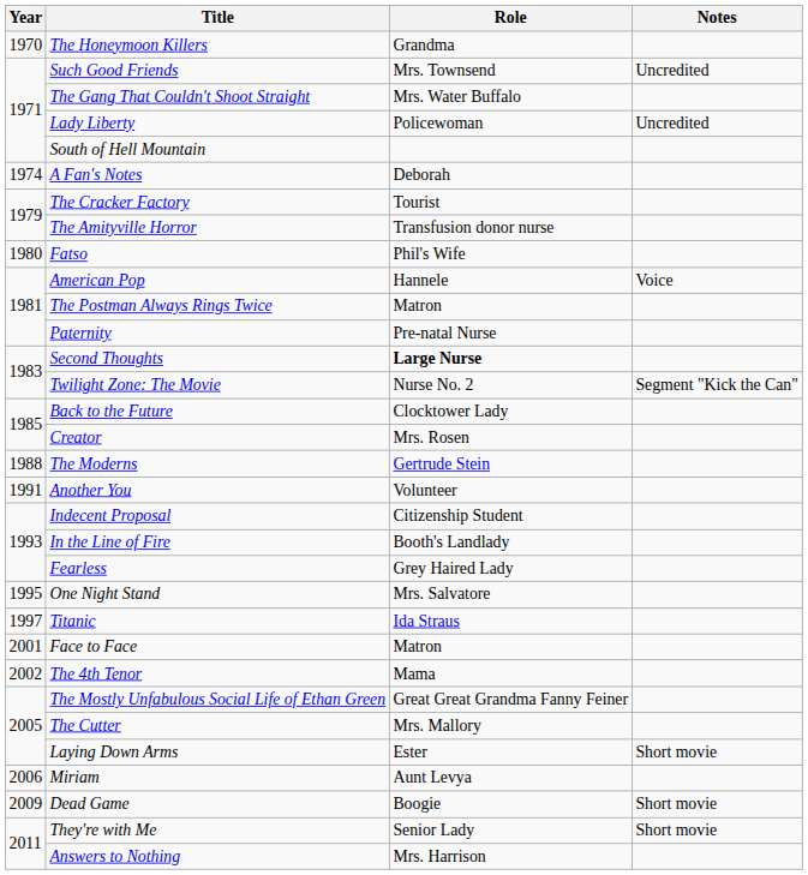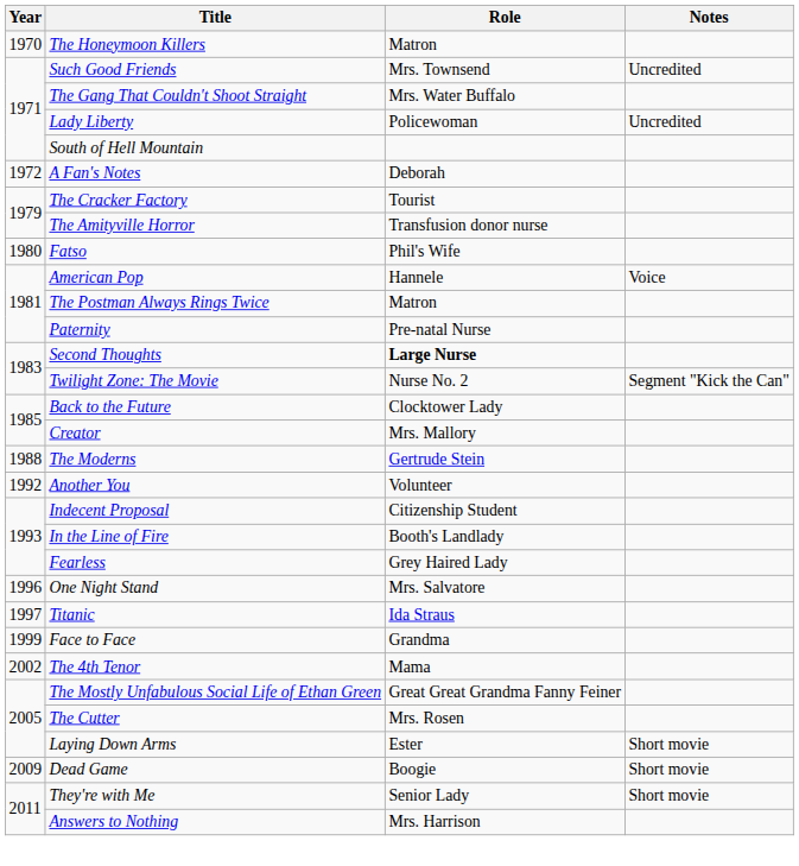 <table class="wikitable">
 <tr>
 <th>Year</th>
 <th>Title</th>
 <th>Role</th>
 <th>Notes</th>
 </tr>
 <tr>
 <td>1970</td>
 <td><em><a href='#'>The Honeymoon Killers</a></em></td>
-<td>Grandma</td>
+<td>Matron</td>
 <td></td>
 </tr>
 <tr>
 <td rowspan=4>1971</td>
 <td><em><a href='#'>Such Good Friends</a></em></td>
 <td>Mrs. Townsend</td>
 <td>Uncredited</td>
 </tr>
 <tr>
 <td><em><a href='#'>The Gang That Couldn't Shoot Straight</a></em></td>
 <td>Mrs. Water Buffalo</td>
 <td></td>
 </tr>
 <tr>
 <td><em><a href='#'>Lady Liberty</a></em></td>
 <td>Policewoman</td>
 <td>Uncredited</td>
 </tr>
 <tr>
 <td><em>South of Hell Mountain</em></td>
 <td></td>
 <td></td>
 </tr>
 <tr>
-<td>1974</td>
+<td>1972</td>
 <td><em><a href='#'>A Fan's Notes</a></em></td>
 <td>Deborah</td>
 <td></td>
 </tr>
 <tr>
 <td rowspan=2>1979</td>
 <td><em><a href='#'>The Cracker Factory</a></em></td>
 <td>Tourist</td>
 <td></td>
 </tr>
 <tr>
 <td><em><a href='#'>The Amityville Horror</a></em></td>
 <td>Transfusion donor nurse</td>
 <td></td>
 </tr>
 <tr>
 <td>1980</td>
 <td><em><a href='#'>Fatso</a></em></td>
 <td>Phil's Wife</td>
 <td></td>
 </tr>
 <tr>
 <td rowspan=3>1981</td>
 <td><em><a href='#'>American Pop</a></em></td>
 <td>Hannele</td>
 <td>Voice</td>
 </tr>
 <tr>
 <td><em><a href='#'>The Postman Always Rings Twice</a></em></td>
 <td>Matron</td>
 <td></td>
 </tr>
 <tr>
 <td><em><a href='#'>Paternity</a></em></td>
 <td>Pre-natal Nurse</td>
 <td></td>
 </tr>
 <tr>
 <td rowspan=2>1983</td>
 <td><em><a href='#'>Second Thoughts</a></em></td>
 <td><strong>Large Nurse</strong></td>
 <td></td>
 </tr>
 <tr>
 <td><em><a href='#'>Twilight Zone: The Movie</a></em></td>
 <td>Nurse No. 2</td>
 <td>Segment "Kick the Can"</td>
 </tr>
 <tr>
 <td rowspan=2>1985</td>
 <td><em><a href='#'>Back to the Future</a></em></td>
 <td>Clocktower Lady</td>
 <td></td>
 </tr>
 <tr>
 <td><em><a href='#'>Creator</a></em></td>
-<td>Mrs. Rosen</td>
+<td>Mrs. Mallory</td>
 <td></td>
 </tr>
 <tr>
 <td>1988</td>
 <td><em><a href='#'>The Moderns</a></em></td>
 <td><a href='#'>Gertrude Stein</a></td>
 <td></td>
 </tr>
 <tr>
-<td>1991</td>
+<td>1992</td>
 <td><em><a href='#'>Another You</a></em></td>
 <td>Volunteer</td>
 <td></td>
 </tr>
 <tr>
 <td rowspan=3>1993</td>
 <td><em><a href='#'>Indecent Proposal</a></em></td>
 <td>Citizenship Student</td>
 <td></td>
 </tr>
 <tr>
 <td><em><a href='#'>In the Line of Fire</a></em></td>
 <td>Booth's Landlady</td>
 <td></td>
 </tr>
 <tr>
 <td><em><a href='#'>Fearless</a></em></td>
 <td>Grey Haired Lady</td>
 <td></td>
 </tr>
 <tr>
-<td>1995</td>
+<td>1996</td>
 <td><em>One Night Stand</em></td>
 <td>Mrs. Salvatore</td>
 <td></td>
 </tr>
 <tr>
 <td>1997</td>
 <td><em><a href='#'>Titanic</a></em></td>
 <td><a href='#'>Ida Straus</a></td>
 <td></td>
 </tr>
 <tr>
-<td>2001</td>
+<td>1999</td>
 <td><em>Face to Face</em></td>
-<td>Matron</td>
+<td>Grandma</td>
 <td></td>
 </tr>
 <tr>
 <td>2002</td>
 <td><em><a href='#'>The 4th Tenor</a></em></td>
 <td>Mama</td>
 <td></td>
 </tr>
 <tr>
 <td rowspan=3>2005</td>
 <td><em><a href='#'>The Mostly Unfabulous Social Life of Ethan Green</a></em></td>
 <td>Great Great Grandma Fanny Feiner</td>
 <td></td>
 </tr>
 <tr>
 <td><em><a href='#'>The Cutter</a></em></td>
-<td>Mrs. Mallory</td>
+<td>Mrs. Rosen</td>
 <td></td>
 </tr>
 <tr>
 <td><em>Laying Down Arms</em></td>
 <td>Ester</td>
 <td>Short movie</td>
-</tr>
-<tr>
-<td>2006</td>
-<td><em>Miriam</em></td>
-<td>Aunt Levya</td>
-<td></td>
 </tr>
 <tr>
 <td>2009</td>
 <td><em>Dead Game</em></td>
 <td>Boogie</td>
 <td>Short movie</td>
 </tr>
 <tr>
 <td rowspan=2>2011</td>
 <td><em>They're with Me</em></td>
 <td>Senior Lady</td>
 <td>Short movie</td>
 </tr>
 <tr>
 <td><em><a href='#'>Answers to Nothing</a></em></td>
 <td>Mrs. Harrison</td>
 <td></td>
 </tr>
 </table>
